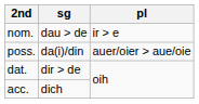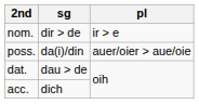 <table class="wikitable">
 <tr>
 <th>2nd</th>
 <th>sg</th>
 <th>pl</th>
 </tr>
 <tr>
 <td>nom.</td>
-<td>dau > de</td>
+<td>dir > de</td>
 <td>ir > e</td>
 </tr>
 <tr>
 <td>poss.</td>
 <td>da(i)/din</td>
 <td>auer/oier > aue/oie</td>
 </tr>
 <tr>
 <td>dat.</td>
-<td>dir > de</td>
+<td>dau > de</td>
 <td rowspan="2">oih</td>
 </tr>
 <tr>
 <td>acc.</td>
 <td>dich</td>
 </tr>
 </table>
